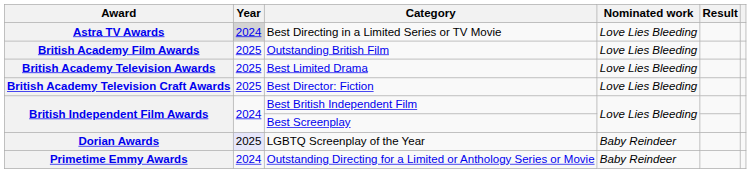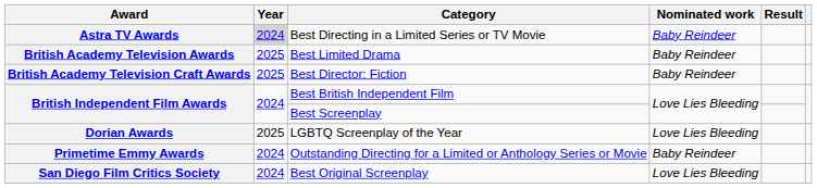 <table class="wikitable plainrowheaders sortable">
 <tr>
 <th>Award</th>
 <th>Year</th>
 <th>Category</th>
 <th>Nominated work</th>
 <th>Result</th>
 <th class="unsortable"></th>
 </tr>
 <tr>
 <th scope="row"><a href='#'>Astra TV Awards</a></th>
 <td style="background: lightgrey;"><a href='#'>2024</a></td>
 <td>Best Directing in a Limited Series or TV Movie</td>
-<td><em>Love Lies Bleeding</em></td>
-<td></td>
-<td></td>
-</tr>
-<tr>
-<th scope="row"><a href='#'>British Academy Film Awards</a></th>
-<td><a href='#'>2025</a></td>
-<td><a href='#'>Outstanding British Film</a></td>
-<td><em>Love Lies Bleeding</em></td>
+<td><em><a href='#'>Baby Reindeer</a></em> </td>
 <td></td>
 <td></td>
 </tr>
 <tr>
 <th scope="row"><a href='#'>British Academy Television Awards</a></th>
 <td><a href='#'>2025</a></td>
 <td><a href='#'>Best Limited Drama</a></td>
-<td><em>Love Lies Bleeding</em></td>
+<td><em>Baby Reindeer</em></td>
 <td></td>
 <td></td>
 </tr>
 <tr>
 <th scope="row"><a href='#'>British Academy Television Craft Awards</a></th>
 <td><a href='#'>2025</a></td>
 <td><a href='#'>Best Director: Fiction</a></td>
-<td><em>Love Lies Bleeding</em></td>
+<td><em>Baby Reindeer</em></td>
 <td></td>
 <td></td>
 </tr>
 <tr>
 <th rowspan="2" scope="row"><a href='#'>British Independent Film Awards</a></th>
 <td rowspan="2"><a href='#'>2024</a></td>
 <td><a href='#'>Best British Independent Film</a></td>
 <td rowspan="2"><em>Love Lies Bleeding</em></td>
 <td></td>
 <td rowspan="2"></td>
 </tr>
 <tr>
 <td><a href='#'>Best Screenplay</a></td>
 <td></td>
 </tr>
 <tr>
 <th scope="row"><a href='#'>Dorian Awards</a></th>
-<td style="background: lavender;">2025</td>
+<td>2025</td>
 <td>LGBTQ Screenplay of the Year</td>
-<td><em>Baby Reindeer</em></td>
+<td><em>Love Lies Bleeding</em></td>
 <td></td>
 <td></td>
 </tr>
 <tr>
 <th scope="row"><a href='#'>Primetime Emmy Awards</a></th>
 <td><a href='#'>2024</a></td>
 <td><a href='#'>Outstanding Directing for a Limited or Anthology Series or Movie</a></td>
 <td><em>Baby Reindeer</em> </td>
 <td></td>
 <td></td>
 </tr>
+<tr>
+<th scope="row"><a href='#'>San Diego Film Critics Society</a></th>
+<td><a href='#'>2024</a></td>
+<td><a href='#'>Best Original Screenplay</a></td>
+<td><em>Love Lies Bleeding</em></td>
+<td></td>
+<td></td>
+</tr>
 </table>
